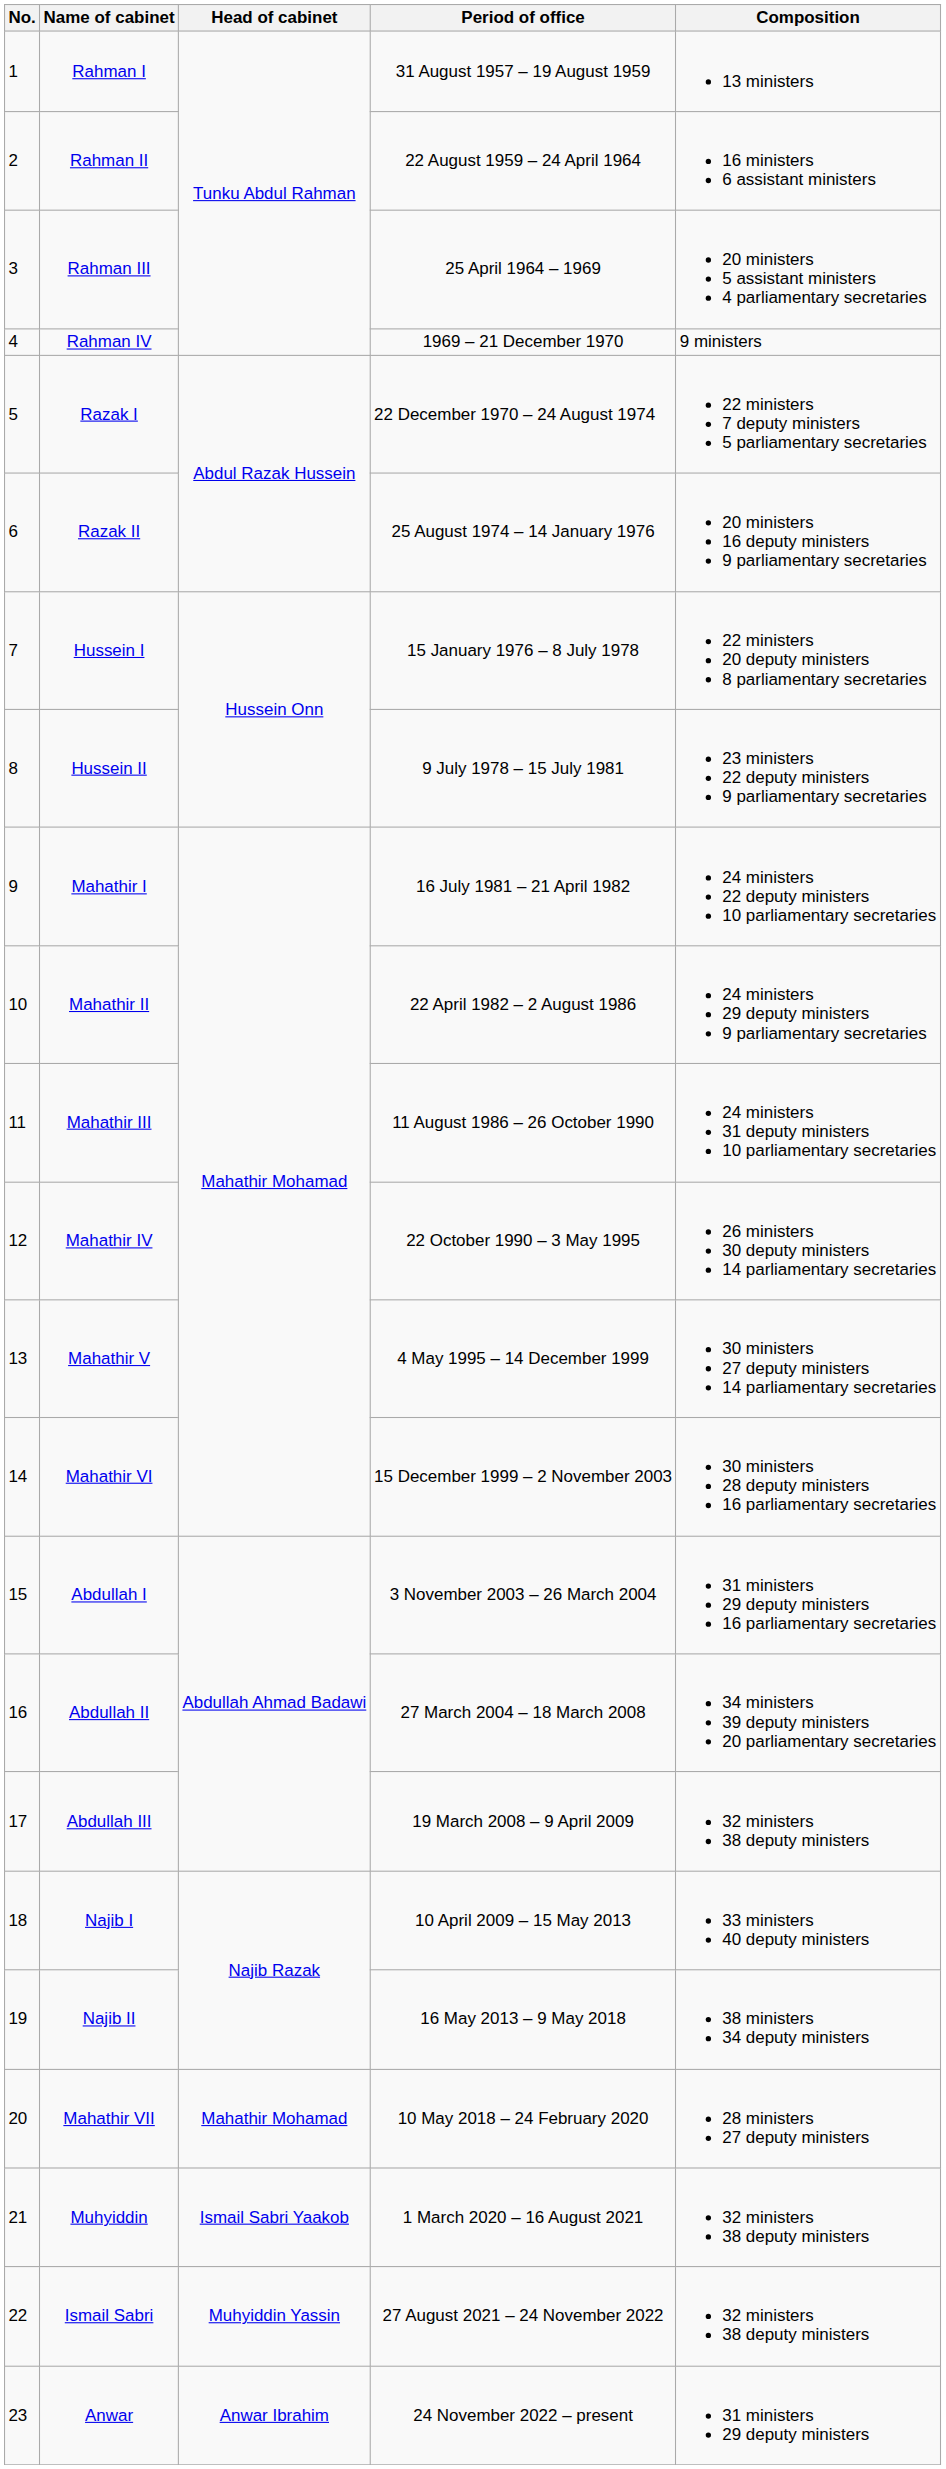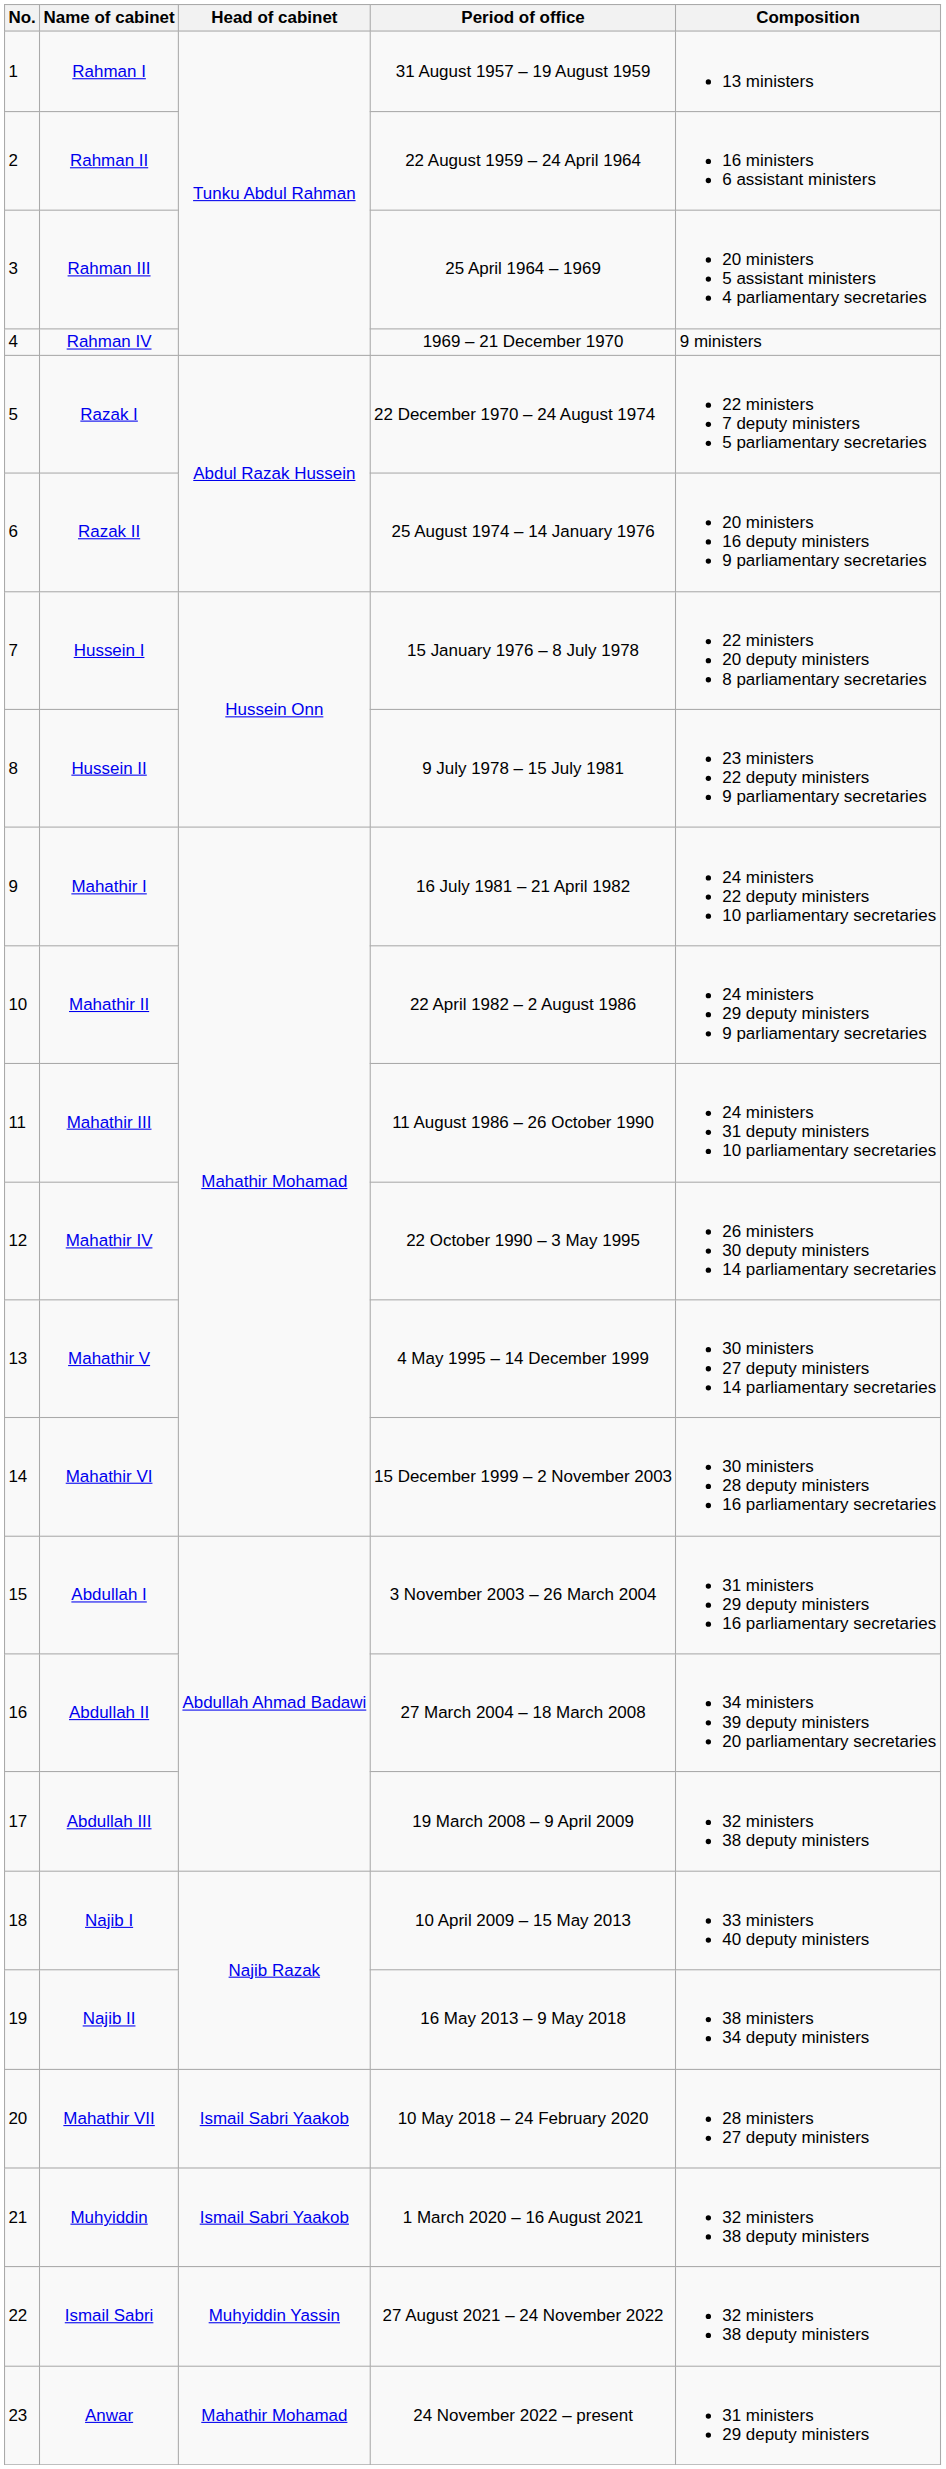 <table class="wikitable">
 <tr>
 <th>No.</th>
 <th>Name of cabinet</th>
 <th>Head of cabinet</th>
 <th>Period of office</th>
 <th>Composition</th>
 </tr>
 <tr>
 <td>1</td>
 <td align=center><a href='#'>Rahman I</a></td>
 <td rowspan="4" align=center><a href='#'>Tunku Abdul Rahman</a></td>
 <td align=center>31 August 1957 – 19 August 1959</td>
 <td><br><ul><li>13 ministers</li></ul></td>
 </tr>
 <tr>
 <td>2</td>
 <td align=center><a href='#'>Rahman II</a></td>
 <td align=center>22 August 1959 – 24 April 1964</td>
 <td><br><ul><li>16 ministers</li><li>6 assistant ministers</li></ul></td>
 </tr>
 <tr>
 <td>3</td>
 <td align=center><a href='#'>Rahman III</a></td>
 <td align=center>25 April 1964 – 1969</td>
 <td><br><ul><li>20 ministers</li><li>5 assistant ministers</li><li>4 parliamentary secretaries</li></ul></td>
 </tr>
 <tr>
 <td>4</td>
 <td align=center><a href='#'>Rahman IV</a></td>
 <td align=center>1969 – 21 December 1970</td>
 <td>9 ministers</td>
 </tr>
 <tr>
 <td>5</td>
 <td align=center><a href='#'>Razak I</a></td>
 <td rowspan="2" align=center><a href='#'>Abdul Razak Hussein</a></td>
 <td>22 December 1970 – 24 August 1974</td>
 <td><br><ul><li>22 ministers</li><li>7 deputy ministers</li><li>5 parliamentary secretaries</li></ul></td>
 </tr>
 <tr>
 <td>6</td>
 <td align=center><a href='#'>Razak II</a></td>
 <td align=center>25 August 1974 – 14 January 1976</td>
 <td><br><ul><li>20 ministers</li><li>16 deputy ministers</li><li>9 parliamentary secretaries</li></ul></td>
 </tr>
 <tr>
 <td>7</td>
 <td align=center><a href='#'>Hussein I</a></td>
 <td rowspan="2" align=center><a href='#'>Hussein Onn</a></td>
 <td align=center>15 January 1976 – 8 July 1978</td>
 <td><br><ul><li>22 ministers</li><li>20 deputy ministers</li><li>8 parliamentary secretaries</li></ul></td>
 </tr>
 <tr>
 <td>8</td>
 <td align=center><a href='#'>Hussein II</a></td>
 <td align=center>9 July 1978 – 15 July 1981</td>
 <td><br><ul><li>23 ministers</li><li>22 deputy ministers</li><li>9 parliamentary secretaries</li></ul></td>
 </tr>
 <tr>
 <td>9</td>
 <td align=center><a href='#'>Mahathir I</a></td>
 <td rowspan="6" align=center><a href='#'>Mahathir Mohamad</a></td>
 <td align=center>16 July 1981 – 21 April 1982</td>
 <td><br><ul><li>24 ministers</li><li>22 deputy ministers</li><li>10 parliamentary secretaries</li></ul></td>
 </tr>
 <tr>
 <td>10</td>
 <td align=center><a href='#'>Mahathir II</a></td>
 <td align=center>22 April 1982 – 2 August 1986</td>
 <td><br><ul><li>24 ministers</li><li>29 deputy ministers</li><li>9 parliamentary secretaries</li></ul></td>
 </tr>
 <tr>
 <td>11</td>
 <td align=center><a href='#'>Mahathir III</a></td>
 <td align=center>11 August 1986 – 26 October 1990</td>
 <td><br><ul><li>24 ministers</li><li>31 deputy ministers</li><li>10 parliamentary secretaries</li></ul></td>
 </tr>
 <tr>
 <td>12</td>
 <td align=center><a href='#'>Mahathir IV</a></td>
 <td align=center>22 October 1990 – 3 May 1995</td>
 <td><br><ul><li>26 ministers</li><li>30 deputy ministers</li><li>14 parliamentary secretaries</li></ul></td>
 </tr>
 <tr>
 <td>13</td>
 <td align=center><a href='#'>Mahathir V</a></td>
 <td align=center>4 May 1995 – 14 December 1999</td>
 <td><br><ul><li>30 ministers</li><li>27 deputy ministers</li><li>14 parliamentary secretaries</li></ul></td>
 </tr>
 <tr>
 <td>14</td>
 <td align=center><a href='#'>Mahathir VI</a></td>
 <td align=center>15 December 1999 – 2 November 2003</td>
 <td><br><ul><li>30 ministers</li><li>28 deputy ministers</li><li>16 parliamentary secretaries</li></ul></td>
 </tr>
 <tr>
 <td>15</td>
 <td align=center><a href='#'>Abdullah I</a></td>
 <td rowspan="3" align=center><a href='#'>Abdullah Ahmad Badawi</a></td>
 <td align=center>3 November 2003 – 26 March 2004</td>
 <td><br><ul><li>31 ministers</li><li>29 deputy ministers</li><li>16 parliamentary secretaries</li></ul></td>
 </tr>
 <tr>
 <td>16</td>
 <td align=center><a href='#'>Abdullah II</a></td>
 <td align=center>27 March 2004 – 18 March 2008</td>
 <td><br><ul><li>34 ministers</li><li>39 deputy ministers</li><li>20 parliamentary secretaries</li></ul></td>
 </tr>
 <tr>
 <td>17</td>
 <td align=center><a href='#'>Abdullah III</a></td>
 <td align=center>19 March 2008 – 9 April 2009</td>
 <td><br><ul><li>32 ministers</li><li>38 deputy ministers</li></ul></td>
 </tr>
 <tr>
 <td>18</td>
 <td align=center><a href='#'>Najib I</a></td>
 <td rowspan="2" align=center><a href='#'>Najib Razak</a></td>
 <td align=center>10 April 2009 – 15 May 2013</td>
 <td><br><ul><li>33 ministers</li><li>40 deputy ministers</li></ul></td>
 </tr>
 <tr>
 <td>19</td>
 <td align=center><a href='#'>Najib II</a></td>
 <td align=center>16 May 2013 – 9 May 2018</td>
 <td><br><ul><li>38 ministers</li><li>34 deputy ministers</li></ul></td>
 </tr>
 <tr>
 <td>20</td>
 <td align=center><a href='#'>Mahathir VII</a></td>
-<td align=center><a href='#'>Mahathir Mohamad</a></td>
+<td align=center><a href='#'>Ismail Sabri Yaakob</a></td>
 <td align=center>10 May 2018 – 24 February 2020</td>
 <td><br><ul><li>28 ministers</li><li>27 deputy ministers</li></ul></td>
 </tr>
 <tr>
 <td>21</td>
 <td align=center><a href='#'>Muhyiddin</a></td>
 <td align=center><a href='#'>Ismail Sabri Yaakob</a></td>
 <td align=center>1 March 2020 – 16 August 2021</td>
 <td><br><ul><li>32 ministers</li><li>38 deputy ministers</li></ul></td>
 </tr>
 <tr>
 <td>22</td>
 <td align=center><a href='#'>Ismail Sabri</a></td>
 <td align=center><a href='#'>Muhyiddin Yassin</a></td>
 <td align="center">27 August 2021 – 24 November 2022</td>
 <td><br><ul><li>32 ministers</li><li>38 deputy ministers</li></ul></td>
 </tr>
 <tr>
 <td>23</td>
 <td align=center><a href='#'>Anwar</a></td>
-<td align=center><a href='#'>Anwar Ibrahim</a></td>
+<td align=center><a href='#'>Mahathir Mohamad</a></td>
 <td align="center">24 November 2022 – present</td>
 <td><br><ul><li>31 ministers</li><li>29 deputy ministers</li></ul></td>
 </tr>
 </table>
